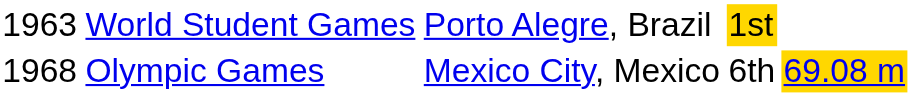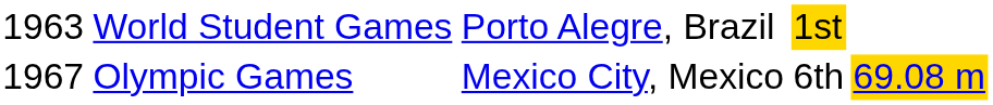 <table>
 <tr>
 <td>1963</td>
 <td><a href='#'>World Student Games</a></td>
 <td><a href='#'>Porto Alegre</a>, Brazil</td>
 <td bgcolor="gold">1st</td>
 <td></td>
 </tr>
 <tr>
-<td>1968</td>
+<td>1967</td>
 <td><a href='#'>Olympic Games</a></td>
 <td><a href='#'>Mexico City</a>, Mexico</td>
 <td>6th</td>
 <td style="background: gold;"><a href='#'>69.08 m</a></td>
 </tr>
 </table>
